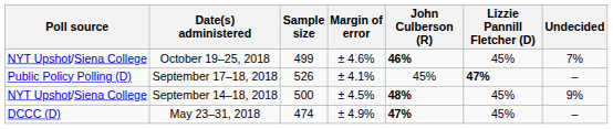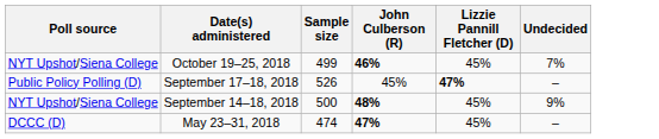 <table class="wikitable">
 <tr>
 <th>Poll source</th>
 <th>Date(s)<br>administered</th>
 <th>Sample<br>size</th>
-<th>Margin of<br>error</th>
 <th style="width:100px;">John Culberson (R)</th>
 <th style="width:100px;">Lizzie Pannill Fletcher (D)</th>
 <th>Undecided</th>
 </tr>
 <tr>
 <td><a href='#'>NYT Upshot</a>/<a href='#'>Siena College</a></td>
 <td align="center">October 19–25, 2018</td>
 <td align="center">499</td>
-<td align="center">± 4.6%</td>
 <td><strong>46%</strong></td>
 <td align="center">45%</td>
 <td align="center">7%</td>
 </tr>
 <tr>
 <td><a href='#'>Public Policy Polling (D)</a></td>
 <td align="center">September 17–18, 2018</td>
 <td align="center">526</td>
-<td align="center">± 4.1%</td>
 <td align="center">45%</td>
 <td><strong>47%</strong></td>
 <td align="center">–</td>
 </tr>
 <tr>
 <td><a href='#'>NYT Upshot</a>/<a href='#'>Siena College</a></td>
 <td align="center">September 14–18, 2018</td>
 <td align="center">500</td>
-<td align="center">± 4.5%</td>
 <td><strong>48%</strong></td>
 <td align="center">45%</td>
 <td align="center">9%</td>
 </tr>
 <tr>
 <td><a href='#'>DCCC (D)</a></td>
 <td align="center">May 23–31, 2018</td>
 <td align="center">474</td>
-<td align="center">± 4.9%</td>
 <td><strong>47%</strong></td>
 <td align="center">45%</td>
 <td align="center">–</td>
 </tr>
 </table>
